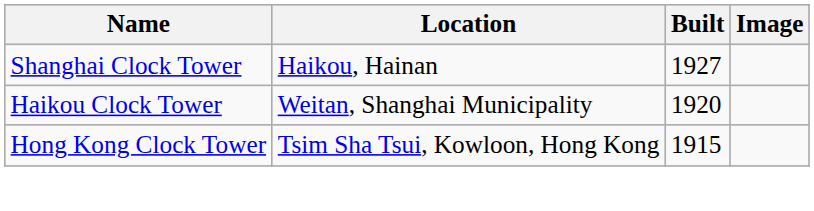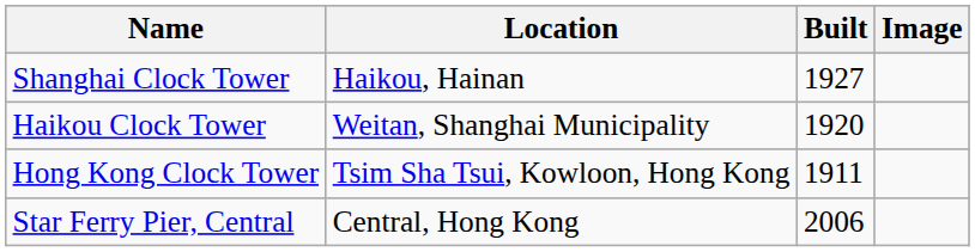 <table class="wikitable">
 <tr>
 <th>Name</th>
 <th>Location</th>
 <th>Built</th>
 <th>Image</th>
 </tr>
 <tr>
 <td><a href='#'>Shanghai Clock Tower</a></td>
 <td><a href='#'>Haikou</a>, Hainan</td>
 <td>1927</td>
 <td></td>
 </tr>
 <tr>
 <td><a href='#'>Haikou Clock Tower</a></td>
 <td><a href='#'>Weitan</a>, Shanghai Municipality</td>
 <td>1920</td>
 <td></td>
 </tr>
 <tr>
 <td><a href='#'>Hong Kong Clock Tower</a></td>
 <td><a href='#'>Tsim Sha Tsui</a>, Kowloon, Hong Kong</td>
-<td>1915</td>
+<td>1911</td>
+<td></td>
+</tr>
+<tr>
+<td><a href='#'>Star Ferry Pier, Central</a></td>
+<td>Central, Hong Kong</td>
+<td>2006</td>
 <td></td>
 </tr>
 </table>
